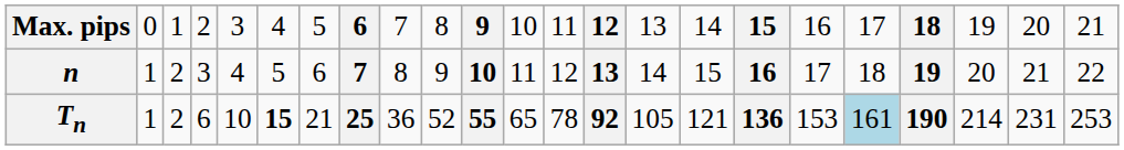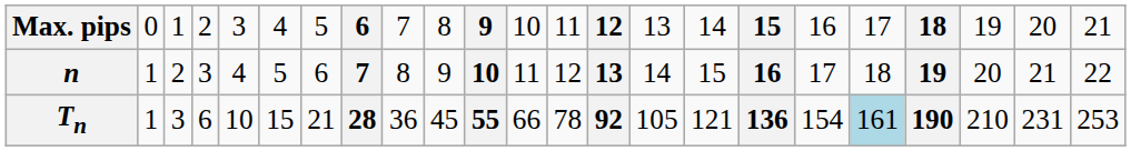 <table class="wikitable" style="text-align:center; margin:0 auto;">
 <tr>
 <th>Max. pips</th>
 <td>0</td>
 <td>1</td>
 <td>2</td>
 <td>3</td>
 <td>4</td>
 <td>5</td>
 <th>6</th>
 <td>7</td>
 <td>8</td>
 <th>9</th>
 <td>10</td>
 <td>11</td>
 <th>12</th>
 <td>13</td>
 <td>14</td>
 <th>15</th>
 <td>16</td>
 <td>17</td>
 <th>18</th>
 <td>19</td>
 <td>20</td>
 <td>21</td>
 </tr>
 <tr>
 <th><em>n</em></th>
 <td>1</td>
 <td>2</td>
 <td>3</td>
 <td>4</td>
 <td>5</td>
 <td>6</td>
 <th>7</th>
 <td>8</td>
 <td>9</td>
 <th>10</th>
 <td>11</td>
 <td>12</td>
 <th>13</th>
 <td>14</td>
 <td>15</td>
 <th>16</th>
 <td>17</td>
 <td>18</td>
 <th>19</th>
 <td>20</td>
 <td>21</td>
 <td>22</td>
 </tr>
 <tr>
 <th><em>T<sub>n</sub></em></th>
 <td>1</td>
-<td>2</td>
+<td>3</td>
 <td>6</td>
 <td>10</td>
-<td><strong>15</strong></td>
+<td>15</td>
 <td>21</td>
-<th>25</th>
+<th>28</th>
 <td>36</td>
-<td>52</td>
+<td>45</td>
 <th>55</th>
-<td>65</td>
+<td>66</td>
 <td>78</td>
 <th>92</th>
 <td>105</td>
 <td>121</td>
 <th>136</th>
-<td>153</td>
+<td>154</td>
 <td style="background: lightblue;">161</td>
 <th>190</th>
-<td>214</td>
+<td>210</td>
 <td>231</td>
 <td>253</td>
 </tr>
 </table>
